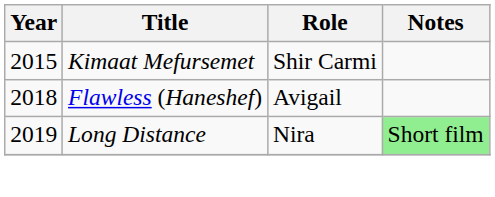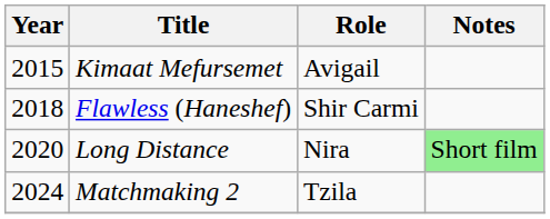 <table class="wikitable sortable">
 <tr>
 <th>Year</th>
 <th>Title</th>
 <th>Role</th>
 <th class="unsortable">Notes</th>
 </tr>
 <tr>
 <td>2015</td>
 <td><em>Kimaat Mefursemet</em></td>
-<td>Shir Carmi</td>
+<td>Avigail</td>
 <td></td>
 </tr>
 <tr>
 <td>2018</td>
 <td><em><a href='#'>Flawless</a></em> (<em>Haneshef</em>)</td>
-<td>Avigail</td>
+<td>Shir Carmi</td>
 <td></td>
 </tr>
 <tr>
-<td>2019</td>
+<td>2020</td>
 <td><em>Long Distance</em></td>
 <td>Nira</td>
 <td style="background: lightgreen;">Short film</td>
 </tr>
 <tr>
+<td>2024</td>
+<td><em>Matchmaking 2</em></td>
+<td>Tzila</td>
+<td></td>
+</tr>
+<tr>
 </tr>
 </table>
